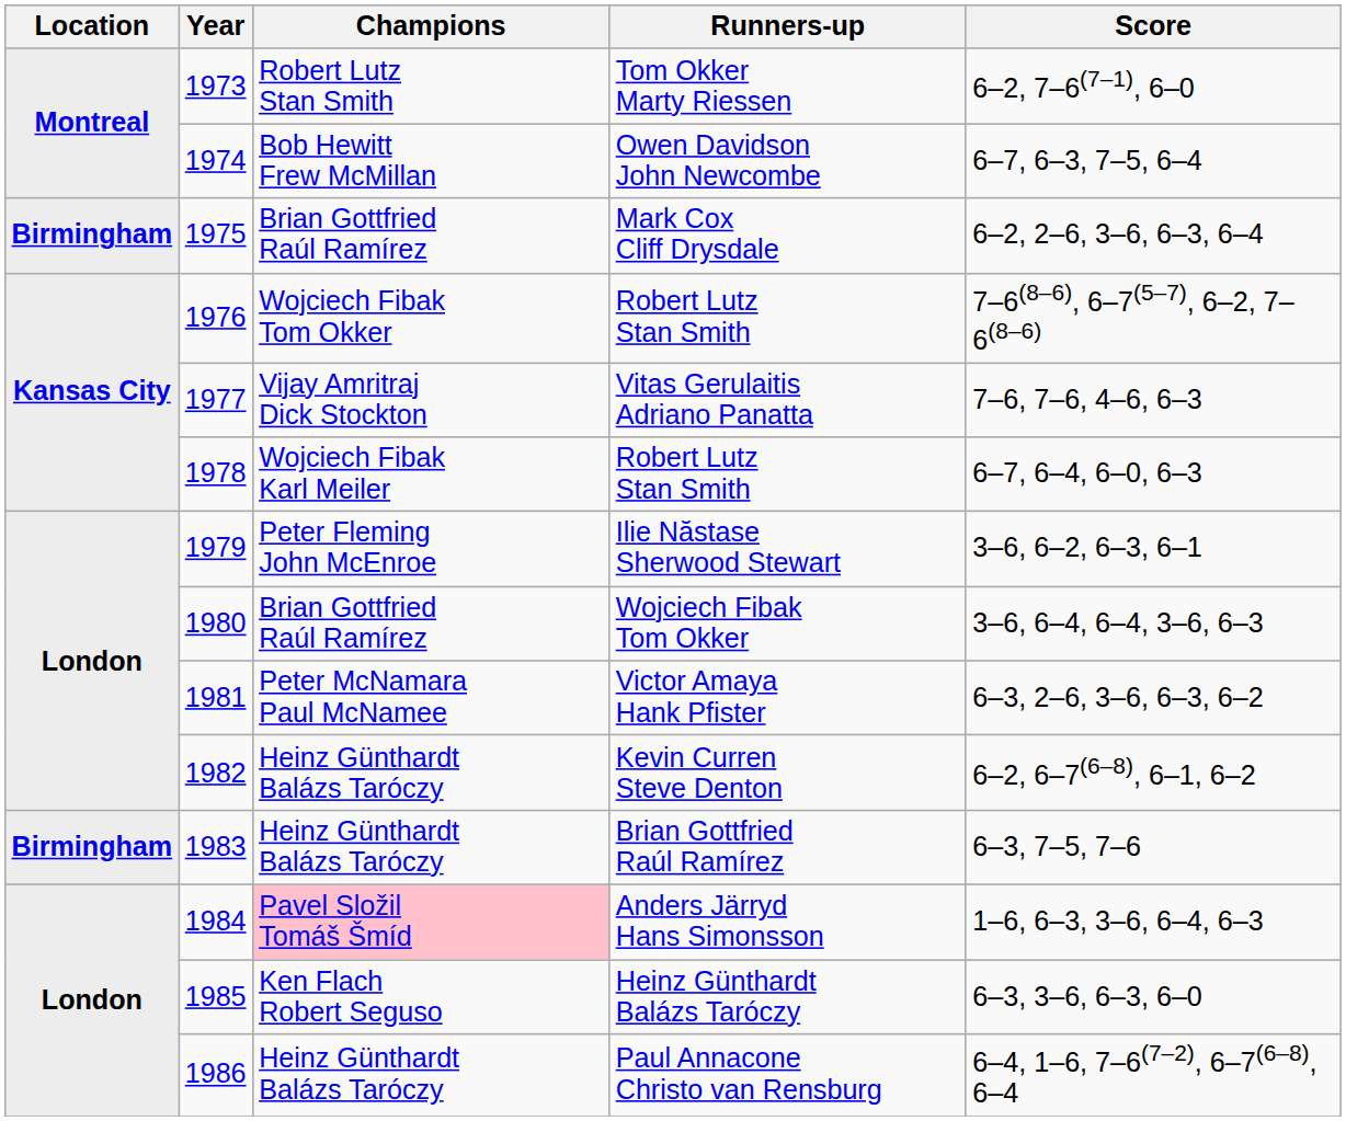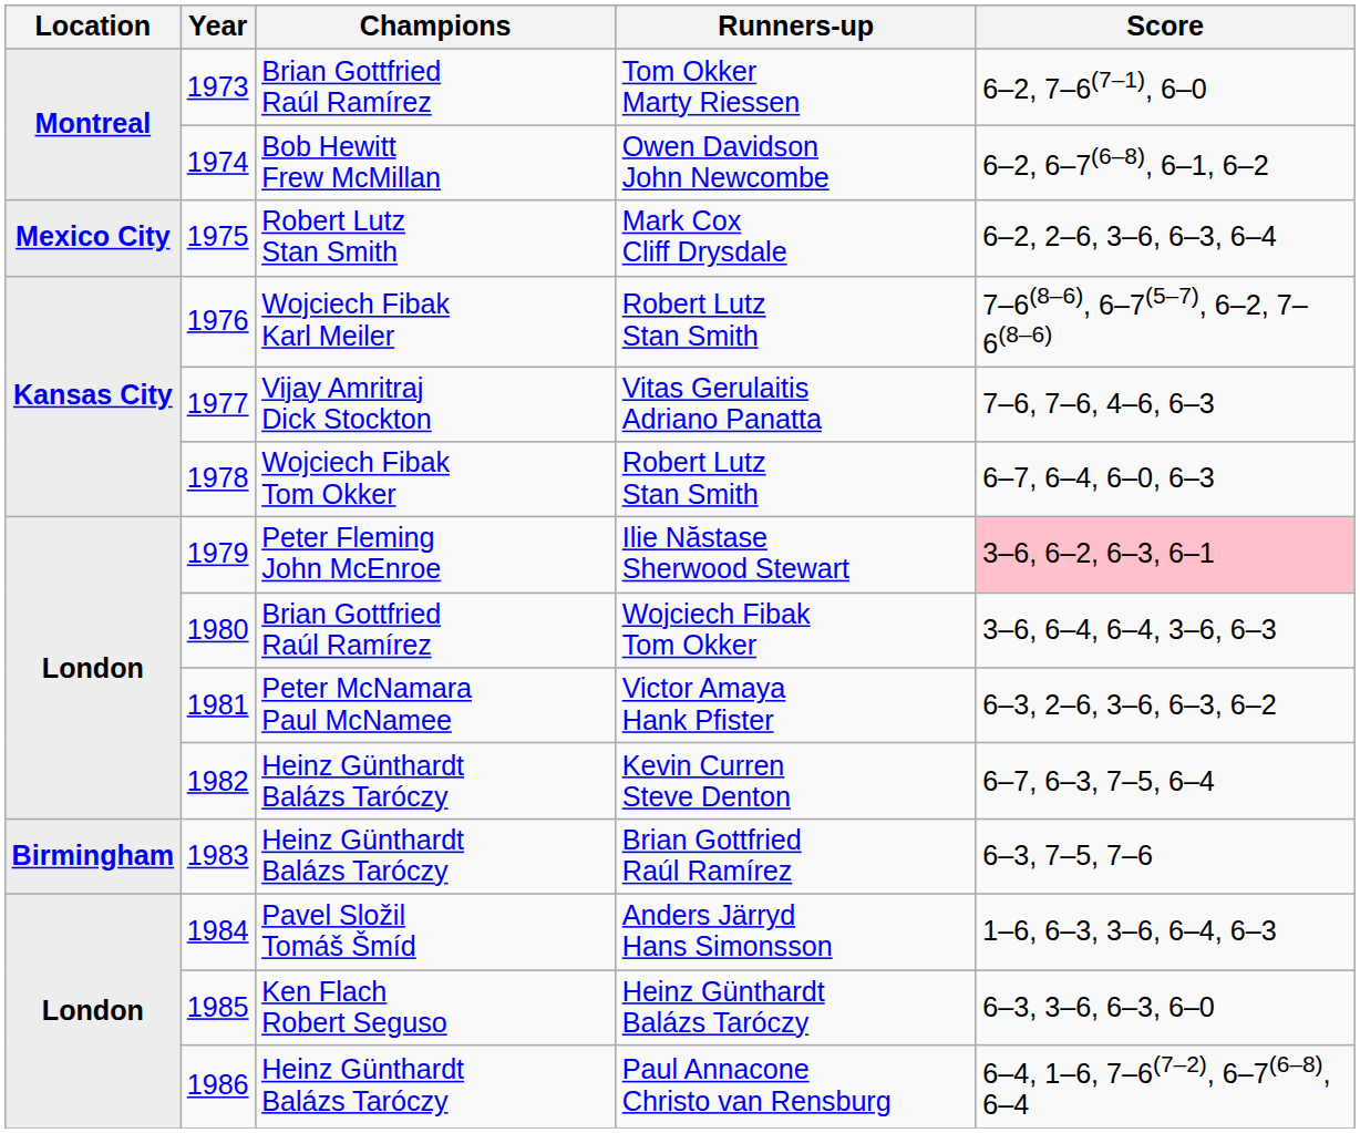 <table class="wikitable">
 <tr>
 <th>Location</th>
 <th>Year</th>
 <th width="200">Champions</th>
 <th width="200">Runners-up</th>
 <th width="210">Score</th>
 </tr>
 <tr>
 <th rowspan="2" style="background:#ededed"><a href='#'>Montreal</a></th>
 <td><a href='#'>1973</a></td>
-<td> <a href='#'>Robert Lutz</a><br> <a href='#'>Stan Smith</a></td>
+<td> <a href='#'>Brian Gottfried</a><br> <a href='#'>Raúl Ramírez</a></td>
 <td> <a href='#'>Tom Okker</a><br> <a href='#'>Marty Riessen</a></td>
 <td>6–2, 7–6<sup>(7–1)</sup>, 6–0</td>
 </tr>
 <tr>
 <td><a href='#'>1974</a></td>
 <td> <a href='#'>Bob Hewitt</a><br> <a href='#'>Frew McMillan</a></td>
 <td> <a href='#'>Owen Davidson</a><br> <a href='#'>John Newcombe</a></td>
-<td>6–7, 6–3, 7–5, 6–4</td>
+<td>6–2, 6–7<sup>(6–8)</sup>, 6–1, 6–2</td>
 </tr>
 <tr>
-<th rowspan="1" style="background:#ededed"><a href='#'>Birmingham</a></th>
+<th rowspan="1" style="background:#ededed"><a href='#'>Mexico City</a></th>
 <td><a href='#'>1975</a></td>
-<td> <a href='#'>Brian Gottfried</a><br> <a href='#'>Raúl Ramírez</a></td>
+<td> <a href='#'>Robert Lutz</a><br> <a href='#'>Stan Smith</a></td>
 <td> <a href='#'>Mark Cox</a><br> <a href='#'>Cliff Drysdale</a></td>
 <td>6–2, 2–6, 3–6, 6–3, 6–4</td>
 </tr>
 <tr>
 <th rowspan="3" style="background:#ededed"><a href='#'>Kansas City</a></th>
 <td><a href='#'>1976</a></td>
-<td> <a href='#'>Wojciech Fibak</a><br> <a href='#'>Tom Okker</a></td>
+<td> <a href='#'>Wojciech Fibak</a><br> <a href='#'>Karl Meiler</a></td>
 <td> <a href='#'>Robert Lutz</a><br> <a href='#'>Stan Smith</a></td>
 <td>7–6<sup>(8–6)</sup>, 6–7<sup>(5–7)</sup>, 6–2, 7–6<sup>(8–6)</sup></td>
 </tr>
 <tr>
 <td><a href='#'>1977</a></td>
 <td> <a href='#'>Vijay Amritraj</a><br> <a href='#'>Dick Stockton</a></td>
 <td> <a href='#'>Vitas Gerulaitis</a><br> <a href='#'>Adriano Panatta</a></td>
 <td>7–6, 7–6, 4–6, 6–3</td>
 </tr>
 <tr>
 <td><a href='#'>1978</a></td>
-<td> <a href='#'>Wojciech Fibak</a><br> <a href='#'>Karl Meiler</a></td>
+<td> <a href='#'>Wojciech Fibak</a><br> <a href='#'>Tom Okker</a></td>
 <td> <a href='#'>Robert Lutz</a><br> <a href='#'>Stan Smith</a></td>
 <td>6–7, 6–4, 6–0, 6–3</td>
 </tr>
 <tr>
 <th rowspan="4" style="background:#ededed">London</th>
 <td><a href='#'>1979</a></td>
 <td> <a href='#'>Peter Fleming</a><br> <a href='#'>John McEnroe</a></td>
 <td> <a href='#'>Ilie Năstase</a><br> <a href='#'>Sherwood Stewart</a></td>
-<td>3–6, 6–2, 6–3, 6–1</td>
+<td style="background: pink;">3–6, 6–2, 6–3, 6–1</td>
 </tr>
 <tr>
 <td><a href='#'>1980</a></td>
 <td> <a href='#'>Brian Gottfried</a><br> <a href='#'>Raúl Ramírez</a></td>
 <td> <a href='#'>Wojciech Fibak</a><br> <a href='#'>Tom Okker</a></td>
 <td>3–6, 6–4, 6–4, 3–6, 6–3</td>
 </tr>
 <tr>
 <td><a href='#'>1981</a></td>
 <td> <a href='#'>Peter McNamara</a><br> <a href='#'>Paul McNamee</a></td>
 <td> <a href='#'>Victor Amaya</a><br> <a href='#'>Hank Pfister</a></td>
 <td>6–3, 2–6, 3–6, 6–3, 6–2</td>
 </tr>
 <tr>
 <td><a href='#'>1982</a></td>
 <td> <a href='#'>Heinz Günthardt</a><br> <a href='#'>Balázs Taróczy</a></td>
 <td> <a href='#'>Kevin Curren</a><br> <a href='#'>Steve Denton</a></td>
-<td>6–2, 6–7<sup>(6–8)</sup>, 6–1, 6–2</td>
+<td>6–7, 6–3, 7–5, 6–4</td>
 </tr>
 <tr>
 <th rowspan="1" style="background:#ededed"><a href='#'>Birmingham</a></th>
 <td><a href='#'>1983</a></td>
 <td> <a href='#'>Heinz Günthardt</a><br> <a href='#'>Balázs Taróczy</a></td>
 <td> <a href='#'>Brian Gottfried</a><br> <a href='#'>Raúl Ramírez</a></td>
 <td>6–3, 7–5, 7–6</td>
 </tr>
 <tr>
 <th rowspan="3" style="background:#ededed">London</th>
 <td><a href='#'>1984</a></td>
-<td style="background: pink;"> <a href='#'>Pavel Složil</a><br> <a href='#'>Tomáš Šmíd</a></td>
+<td> <a href='#'>Pavel Složil</a><br> <a href='#'>Tomáš Šmíd</a></td>
 <td> <a href='#'>Anders Järryd</a><br> <a href='#'>Hans Simonsson</a></td>
 <td>1–6, 6–3, 3–6, 6–4, 6–3</td>
 </tr>
 <tr>
 <td><a href='#'>1985</a></td>
 <td> <a href='#'>Ken Flach</a><br> <a href='#'>Robert Seguso</a></td>
 <td> <a href='#'>Heinz Günthardt</a><br> <a href='#'>Balázs Taróczy</a></td>
 <td>6–3, 3–6, 6–3, 6–0</td>
 </tr>
 <tr>
 <td><a href='#'>1986</a></td>
 <td> <a href='#'>Heinz Günthardt</a><br> <a href='#'>Balázs Taróczy</a></td>
 <td> <a href='#'>Paul Annacone</a><br> <a href='#'>Christo van Rensburg</a></td>
 <td>6–4, 1–6, 7–6<sup>(7–2)</sup>, 6–7<sup>(6–8)</sup>, 6–4</td>
 </tr>
 </table>
